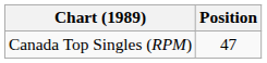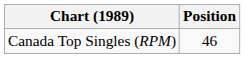 <table class="wikitable sortable">
 <tr>
 <th align="left">Chart (1989)</th>
 <th align="center">Position</th>
 </tr>
 <tr>
 <td>Canada Top Singles (<em>RPM</em>)</td>
-<td style="text-align:center;">47</td>
+<td style="text-align:center;">46</td>
 </tr>
 </table>
